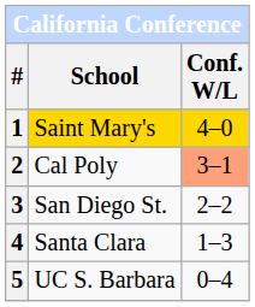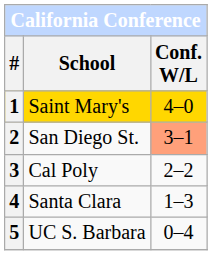 <table class="wikitable sortable collapsible collapsed">
 <tr>
 <th colspan=3 style="background:#BFD7FF; color:white;">California Conference</th>
 </tr>
 <tr>
 <th>#</th>
 <th>School</th>
 <th>Conf. <br> W/L</th>
 </tr>
 <tr style="background:gold">
 <th>1</th>
 <td>Saint Mary's</td>
 <td align="center">4–0</td>
 </tr>
 <tr>
 <th>2</th>
-<td>Cal Poly</td>
+<td>San Diego St.</td>
 <td align="center" style="background: lightsalmon;">3–1</td>
 </tr>
 <tr>
 <th>3</th>
-<td>San Diego St.</td>
+<td>Cal Poly</td>
 <td align="center">2–2</td>
 </tr>
 <tr>
 <th>4</th>
 <td>Santa Clara</td>
 <td align="center">1–3</td>
 </tr>
 <tr>
 <th>5</th>
 <td>UC S. Barbara</td>
 <td align="center">0–4</td>
 </tr>
 <tr>
 </tr>
 </table>
